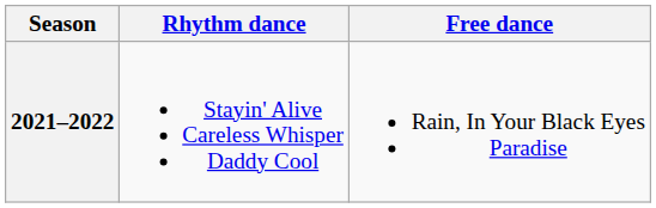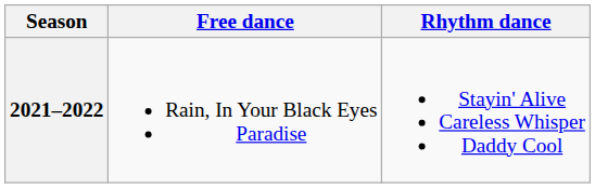 <table class=wikitable style=text-align:center>
 <tr>
 <th>Season</th>
+<th><a href='#'>Free dance</a></th>
 <th><a href='#'>Rhythm dance</a></th>
-<th><a href='#'>Free dance</a></th>
 </tr>
 <tr>
 <th>2021–2022 <br> </th>
+<td><br><ul><li>Rain, In Your Black Eyes <br> </li><li><a href='#'>Paradise</a> <br> </li></ul></td>
 <td><br><ul><li><a href='#'>Stayin' Alive</a> <br> </li><li><a href='#'>Careless Whisper</a> <br> </li><li><a href='#'>Daddy Cool</a> <br> </li></ul></td>
-<td><br><ul><li>Rain, In Your Black Eyes <br> </li><li><a href='#'>Paradise</a> <br> </li></ul></td>
 </tr>
 </table>
